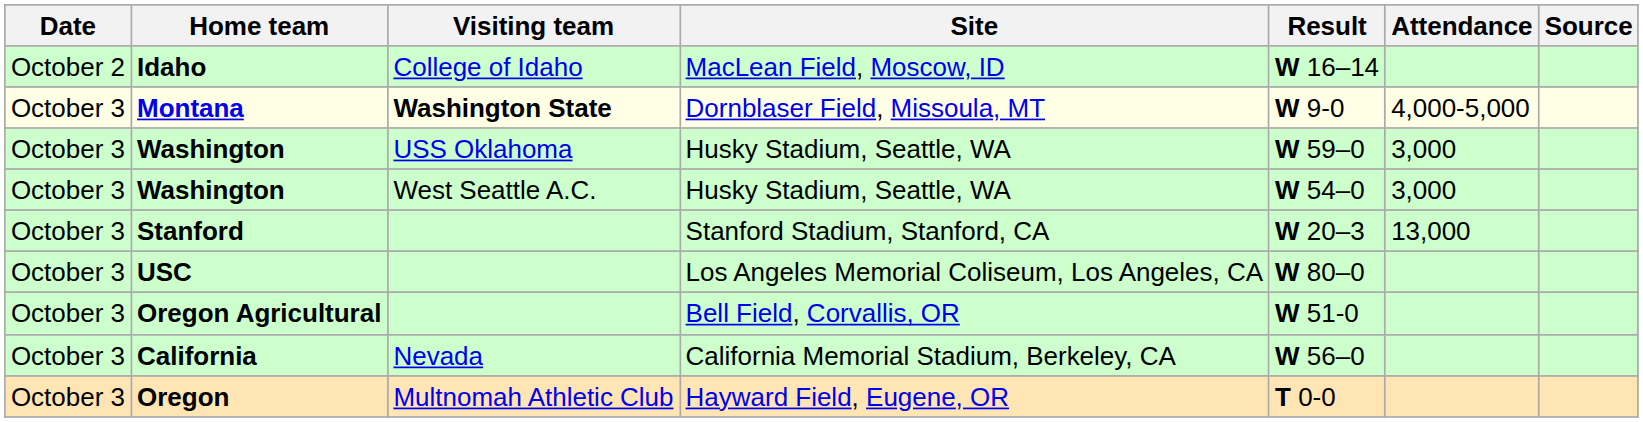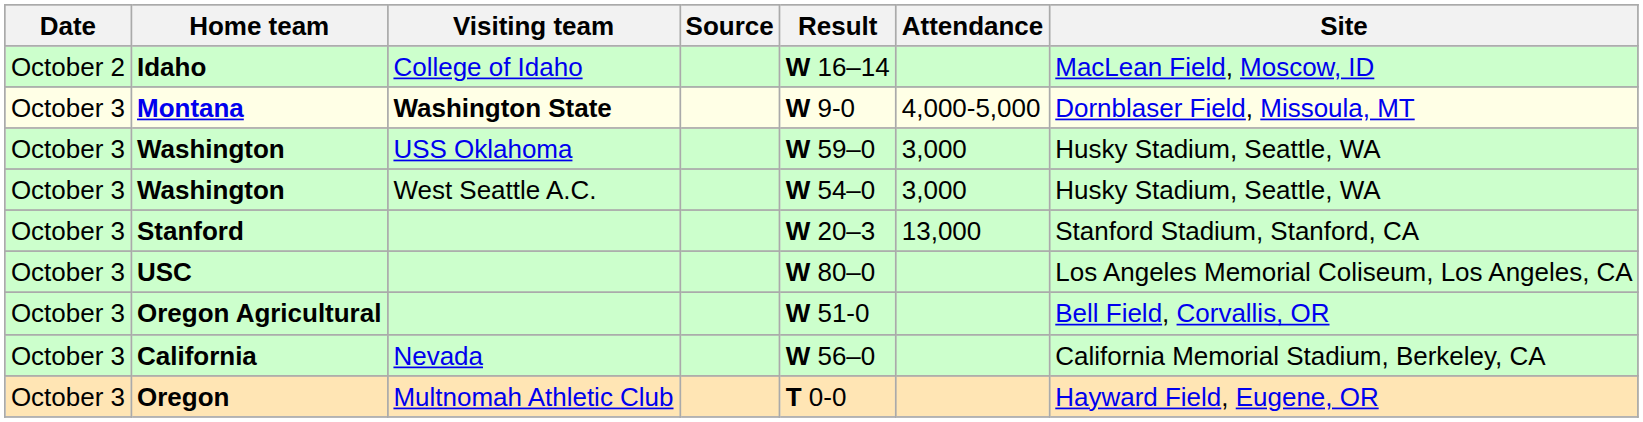 <table class="wikitable" style="font-size:95%;">
 <tr>
 <th>Date</th>
 <th>Home team</th>
 <th>Visiting team</th>
-<th>Site</th>
+<th class="unsortable">Source</th>
 <th>Result</th>
 <th>Attendance</th>
-<th class="unsortable">Source</th>
+<th>Site</th>
 </tr>
 <tr bgcolor=ccffcc>
 <td>October 2</td>
 <td><strong>Idaho</strong></td>
 <td><a href='#'>College of Idaho</a></td>
-<td><a href='#'>MacLean Field</a>, <a href='#'>Moscow, ID</a></td>
+<td></td>
 <td><strong>W</strong> 16–14</td>
 <td></td>
-<td></td>
+<td><a href='#'>MacLean Field</a>, <a href='#'>Moscow, ID</a></td>
 </tr>
 <tr bgcolor=#ffffe6>
 <td>October 3</td>
 <td><strong><a href='#'>Montana</a></strong></td>
 <td><strong>Washington State</strong></td>
-<td><a href='#'>Dornblaser Field</a>, <a href='#'>Missoula, MT</a></td>
+<td></td>
 <td><strong>W</strong> 9-0</td>
 <td>4,000-5,000</td>
-<td></td>
+<td><a href='#'>Dornblaser Field</a>, <a href='#'>Missoula, MT</a></td>
 </tr>
 <tr bgcolor=ccffcc>
 <td>October 3</td>
 <td><strong>Washington</strong></td>
 <td><a href='#'>USS Oklahoma</a></td>
-<td>Husky Stadium, Seattle, WA</td>
+<td></td>
 <td><strong>W</strong> 59–0</td>
 <td>3,000</td>
-<td></td>
+<td>Husky Stadium, Seattle, WA</td>
 </tr>
 <tr bgcolor=ccffcc>
 <td>October 3</td>
 <td><strong>Washington</strong></td>
 <td>West Seattle A.C.</td>
-<td>Husky Stadium, Seattle, WA</td>
+<td></td>
 <td><strong>W</strong> 54–0</td>
 <td>3,000</td>
-<td></td>
+<td>Husky Stadium, Seattle, WA</td>
 </tr>
 <tr bgcolor=ccffcc>
 <td>October 3</td>
 <td><strong>Stanford</strong></td>
 <td></td>
-<td>Stanford Stadium, Stanford, CA</td>
+<td></td>
 <td><strong>W</strong> 20–3</td>
 <td>13,000</td>
-<td></td>
+<td>Stanford Stadium, Stanford, CA</td>
 </tr>
 <tr bgcolor=ccffcc>
 <td>October 3</td>
 <td><strong>USC</strong></td>
 <td></td>
-<td>Los Angeles Memorial Coliseum, Los Angeles, CA</td>
+<td></td>
 <td><strong>W</strong> 80–0</td>
 <td></td>
-<td></td>
+<td>Los Angeles Memorial Coliseum, Los Angeles, CA</td>
 </tr>
 <tr bgcolor=ccffcc>
 <td>October 3</td>
 <td><strong>Oregon Agricultural</strong></td>
 <td></td>
-<td><a href='#'>Bell Field</a>, <a href='#'>Corvallis, OR</a></td>
+<td></td>
 <td><strong>W</strong> 51-0</td>
 <td></td>
-<td></td>
+<td><a href='#'>Bell Field</a>, <a href='#'>Corvallis, OR</a></td>
 </tr>
 <tr bgcolor=ccffcc>
 <td>October 3</td>
 <td><strong>California</strong></td>
 <td><a href='#'>Nevada</a></td>
-<td>California Memorial Stadium, Berkeley, CA</td>
+<td></td>
 <td><strong>W</strong> 56–0</td>
 <td></td>
-<td></td>
+<td>California Memorial Stadium, Berkeley, CA</td>
 </tr>
 <tr bgcolor=#FFE5B4>
 <td>October 3</td>
 <td><strong>Oregon</strong></td>
 <td><a href='#'>Multnomah Athletic Club</a></td>
-<td><a href='#'>Hayward Field</a>, <a href='#'>Eugene, OR</a></td>
+<td></td>
 <td><strong>T</strong> 0-0</td>
 <td></td>
-<td></td>
+<td><a href='#'>Hayward Field</a>, <a href='#'>Eugene, OR</a></td>
 </tr>
 </table>
